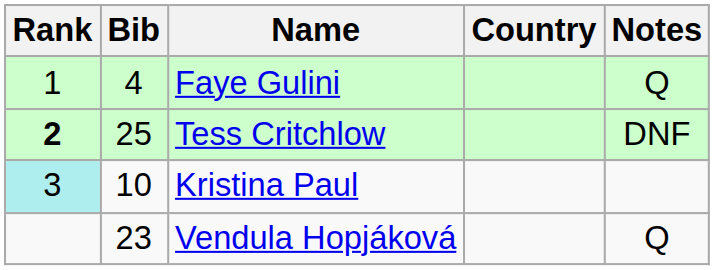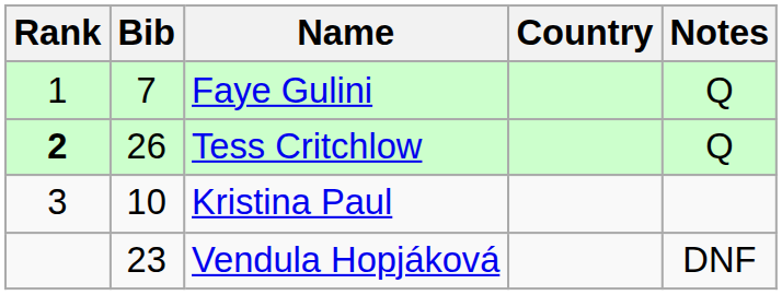 <table class="wikitable" style="text-align:center;">
 <tr>
 <th>Rank</th>
 <th>Bib</th>
 <th>Name</th>
 <th>Country</th>
 <th>Notes</th>
 </tr>
 <tr bgcolor=ccffcc>
 <td>1</td>
-<td>4</td>
+<td>7</td>
 <td align=left><a href='#'>Faye Gulini</a></td>
 <td align=left></td>
 <td>Q</td>
 </tr>
 <tr bgcolor=ccffcc>
 <td><strong>2</strong></td>
-<td>25</td>
+<td>26</td>
 <td align=left><a href='#'>Tess Critchlow</a></td>
 <td align=left></td>
-<td>DNF</td>
+<td>Q</td>
 </tr>
 <tr>
-<td style="background: paleturquoise;">3</td>
+<td>3</td>
 <td>10</td>
 <td align=left><a href='#'>Kristina Paul</a></td>
 <td align=left></td>
 <td></td>
 </tr>
 <tr>
 <td></td>
 <td>23</td>
 <td align=left><a href='#'>Vendula Hopjáková</a></td>
 <td align=left></td>
-<td>Q</td>
+<td>DNF</td>
 </tr>
 </table>
